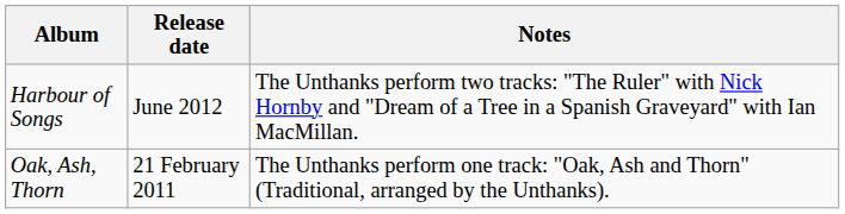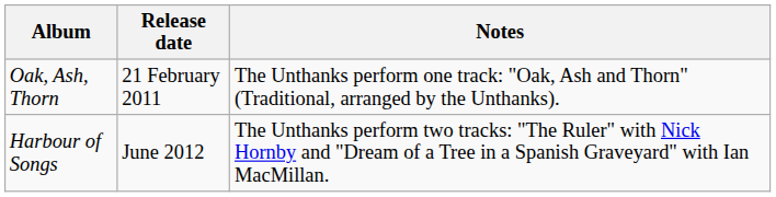 <table class="wikitable">
 <tr>
 <th>Album</th>
 <th>Release date</th>
 <th>Notes</th>
 </tr>
 <tr>
+<td><em>Oak, Ash, Thorn</em></td>
+<td>21 February 2011</td>
+<td>The Unthanks perform one track: "Oak, Ash and Thorn" (Traditional, arranged by the Unthanks).</td>
+</tr>
+<tr>
 <td><em>Harbour of Songs</em></td>
 <td>June 2012</td>
 <td>The Unthanks perform two tracks: "The Ruler" with <a href='#'>Nick Hornby</a> and "Dream of a Tree in a Spanish Graveyard" with Ian MacMillan.</td>
 </tr>
-<tr>
-<td><em>Oak, Ash, Thorn</em></td>
-<td>21 February 2011</td>
-<td>The Unthanks perform one track: "Oak, Ash and Thorn" (Traditional, arranged by the Unthanks).</td>
-</tr>
 </table>
